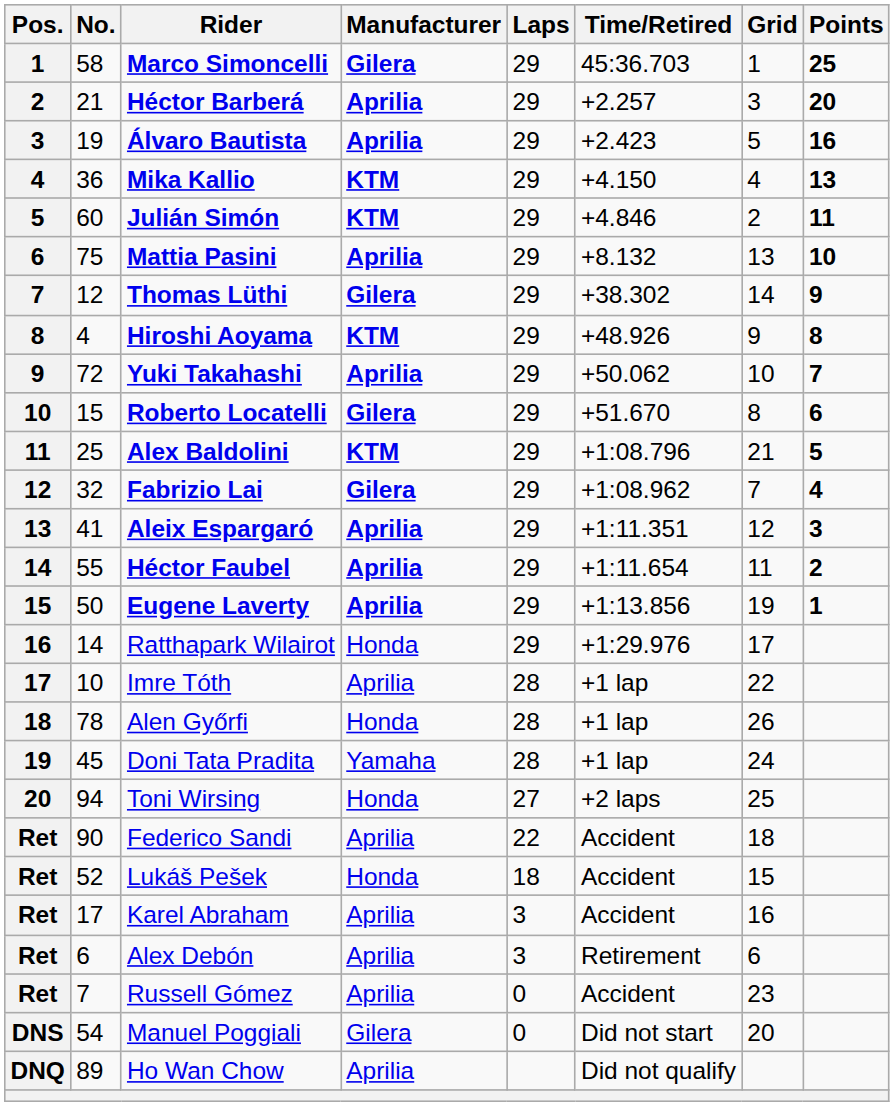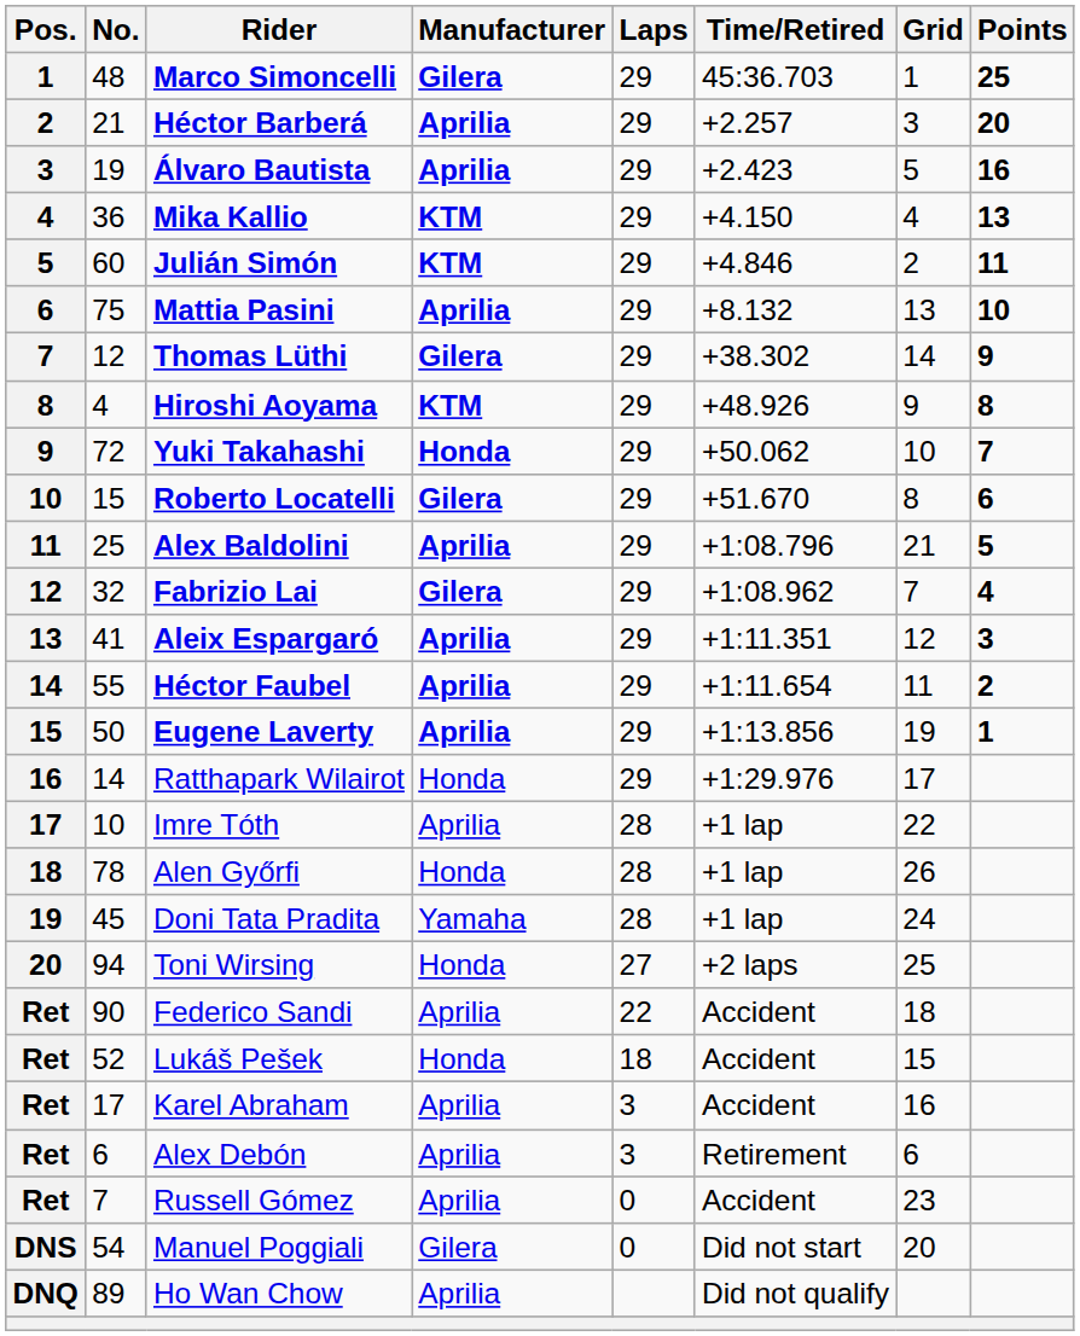 <table class="wikitable" style="font-size: 95%;">
 <tr>
 <th>Pos.</th>
 <th>No.</th>
 <th>Rider</th>
 <th>Manufacturer</th>
 <th>Laps</th>
 <th>Time/Retired</th>
 <th>Grid</th>
 <th>Points</th>
 </tr>
 <tr>
 <th>1</th>
-<td>58</td>
+<td>48</td>
 <td> <strong><a href='#'>Marco Simoncelli</a></strong></td>
 <td><strong><a href='#'>Gilera</a></strong></td>
 <td>29</td>
 <td>45:36.703</td>
 <td>1</td>
 <td><strong>25</strong></td>
 </tr>
 <tr>
 <th>2</th>
 <td>21</td>
 <td> <strong><a href='#'>Héctor Barberá</a></strong></td>
 <td><strong><a href='#'>Aprilia</a></strong></td>
 <td>29</td>
 <td>+2.257</td>
 <td>3</td>
 <td><strong>20</strong></td>
 </tr>
 <tr>
 <th>3</th>
 <td>19</td>
 <td> <strong><a href='#'>Álvaro Bautista</a></strong></td>
 <td><strong><a href='#'>Aprilia</a></strong></td>
 <td>29</td>
 <td>+2.423</td>
 <td>5</td>
 <td><strong>16</strong></td>
 </tr>
 <tr>
 <th>4</th>
 <td>36</td>
 <td> <strong><a href='#'>Mika Kallio</a></strong></td>
 <td><strong><a href='#'>KTM</a></strong></td>
 <td>29</td>
 <td>+4.150</td>
 <td>4</td>
 <td><strong>13</strong></td>
 </tr>
 <tr>
 <th>5</th>
 <td>60</td>
 <td> <strong><a href='#'>Julián Simón</a></strong></td>
 <td><strong><a href='#'>KTM</a></strong></td>
 <td>29</td>
 <td>+4.846</td>
 <td>2</td>
 <td><strong>11</strong></td>
 </tr>
 <tr>
 <th>6</th>
 <td>75</td>
 <td> <strong><a href='#'>Mattia Pasini</a></strong></td>
 <td><strong><a href='#'>Aprilia</a></strong></td>
 <td>29</td>
 <td>+8.132</td>
 <td>13</td>
 <td><strong>10</strong></td>
 </tr>
 <tr>
 <th>7</th>
 <td>12</td>
 <td> <strong><a href='#'>Thomas Lüthi</a></strong></td>
 <td><strong><a href='#'>Gilera</a></strong></td>
 <td>29</td>
 <td>+38.302</td>
 <td>14</td>
 <td><strong>9</strong></td>
 </tr>
 <tr>
 <th>8</th>
 <td>4</td>
 <td> <strong><a href='#'>Hiroshi Aoyama</a></strong></td>
 <td><strong><a href='#'>KTM</a></strong></td>
 <td>29</td>
 <td>+48.926</td>
 <td>9</td>
 <td><strong>8</strong></td>
 </tr>
 <tr>
 <th>9</th>
 <td>72</td>
 <td> <strong><a href='#'>Yuki Takahashi</a></strong></td>
-<td><strong><a href='#'>Aprilia</a></strong></td>
+<td><strong><a href='#'>Honda</a></strong></td>
 <td>29</td>
 <td>+50.062</td>
 <td>10</td>
 <td><strong>7</strong></td>
 </tr>
 <tr>
 <th>10</th>
 <td>15</td>
 <td> <strong><a href='#'>Roberto Locatelli</a></strong></td>
 <td><strong><a href='#'>Gilera</a></strong></td>
 <td>29</td>
 <td>+51.670</td>
 <td>8</td>
 <td><strong>6</strong></td>
 </tr>
 <tr>
 <th>11</th>
 <td>25</td>
 <td> <strong><a href='#'>Alex Baldolini</a></strong></td>
-<td><strong><a href='#'>KTM</a></strong></td>
+<td><strong><a href='#'>Aprilia</a></strong></td>
 <td>29</td>
 <td>+1:08.796</td>
 <td>21</td>
 <td><strong>5</strong></td>
 </tr>
 <tr>
 <th>12</th>
 <td>32</td>
 <td> <strong><a href='#'>Fabrizio Lai</a></strong></td>
 <td><strong><a href='#'>Gilera</a></strong></td>
 <td>29</td>
 <td>+1:08.962</td>
 <td>7</td>
 <td><strong>4</strong></td>
 </tr>
 <tr>
 <th>13</th>
 <td>41</td>
 <td> <strong><a href='#'>Aleix Espargaró</a></strong></td>
 <td><strong><a href='#'>Aprilia</a></strong></td>
 <td>29</td>
 <td>+1:11.351</td>
 <td>12</td>
 <td><strong>3</strong></td>
 </tr>
 <tr>
 <th>14</th>
 <td>55</td>
 <td> <strong><a href='#'>Héctor Faubel</a></strong></td>
 <td><strong><a href='#'>Aprilia</a></strong></td>
 <td>29</td>
 <td>+1:11.654</td>
 <td>11</td>
 <td><strong>2</strong></td>
 </tr>
 <tr>
 <th>15</th>
 <td>50</td>
 <td> <strong><a href='#'>Eugene Laverty</a></strong></td>
 <td><strong><a href='#'>Aprilia</a></strong></td>
 <td>29</td>
 <td>+1:13.856</td>
 <td>19</td>
 <td><strong>1</strong></td>
 </tr>
 <tr>
 <th>16</th>
 <td>14</td>
 <td> <a href='#'>Ratthapark Wilairot</a></td>
 <td><a href='#'>Honda</a></td>
 <td>29</td>
 <td>+1:29.976</td>
 <td>17</td>
 <td></td>
 </tr>
 <tr>
 <th>17</th>
 <td>10</td>
 <td> <a href='#'>Imre Tóth</a></td>
 <td><a href='#'>Aprilia</a></td>
 <td>28</td>
 <td>+1 lap</td>
 <td>22</td>
 <td></td>
 </tr>
 <tr>
 <th>18</th>
 <td>78</td>
 <td> <a href='#'>Alen Győrfi</a></td>
 <td><a href='#'>Honda</a></td>
 <td>28</td>
 <td>+1 lap</td>
 <td>26</td>
 <td></td>
 </tr>
 <tr>
 <th>19</th>
 <td>45</td>
 <td> <a href='#'>Doni Tata Pradita</a></td>
 <td><a href='#'>Yamaha</a></td>
 <td>28</td>
 <td>+1 lap</td>
 <td>24</td>
 <td></td>
 </tr>
 <tr>
 <th>20</th>
 <td>94</td>
 <td> <a href='#'>Toni Wirsing</a></td>
 <td><a href='#'>Honda</a></td>
 <td>27</td>
 <td>+2 laps</td>
 <td>25</td>
 <td></td>
 </tr>
 <tr>
 <th>Ret</th>
 <td>90</td>
 <td> <a href='#'>Federico Sandi</a></td>
 <td><a href='#'>Aprilia</a></td>
 <td>22</td>
 <td>Accident</td>
 <td>18</td>
 <td></td>
 </tr>
 <tr>
 <th>Ret</th>
 <td>52</td>
 <td> <a href='#'>Lukáš Pešek</a></td>
 <td><a href='#'>Honda</a></td>
 <td>18</td>
 <td>Accident</td>
 <td>15</td>
 <td></td>
 </tr>
 <tr>
 <th>Ret</th>
 <td>17</td>
 <td> <a href='#'>Karel Abraham</a></td>
 <td><a href='#'>Aprilia</a></td>
 <td>3</td>
 <td>Accident</td>
 <td>16</td>
 <td></td>
 </tr>
 <tr>
 <th>Ret</th>
 <td>6</td>
 <td> <a href='#'>Alex Debón</a></td>
 <td><a href='#'>Aprilia</a></td>
 <td>3</td>
 <td>Retirement</td>
 <td>6</td>
 <td></td>
 </tr>
 <tr>
 <th>Ret</th>
 <td>7</td>
 <td> <a href='#'>Russell Gómez</a></td>
 <td><a href='#'>Aprilia</a></td>
 <td>0</td>
 <td>Accident</td>
 <td>23</td>
 <td></td>
 </tr>
 <tr>
 <th>DNS</th>
 <td>54</td>
 <td> <a href='#'>Manuel Poggiali</a></td>
 <td><a href='#'>Gilera</a></td>
 <td>0</td>
 <td>Did not start</td>
 <td>20</td>
 <td></td>
 </tr>
 <tr>
 <th>DNQ</th>
 <td>89</td>
 <td> <a href='#'>Ho Wan Chow</a></td>
 <td><a href='#'>Aprilia</a></td>
 <td></td>
 <td>Did not qualify</td>
 <td></td>
 <td></td>
 </tr>
 <tr>
 <th colspan=8></th>
 </tr>
 </table>
